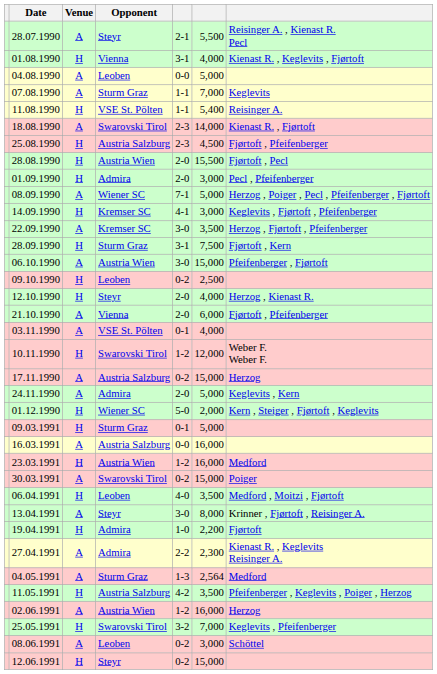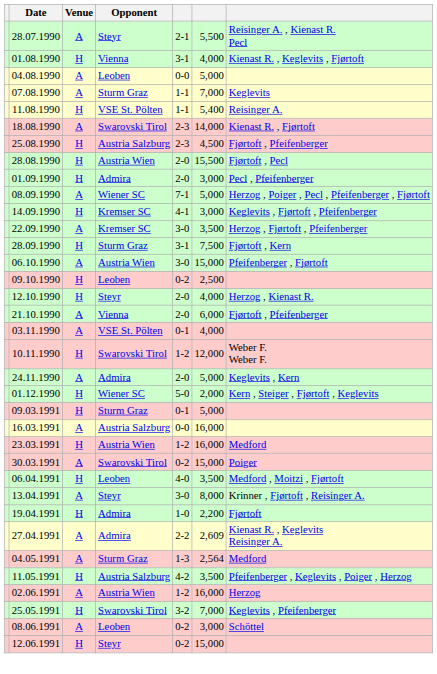 <table class="wikitable" Style="text-align: center">
 <tr>
 <th></th>
 <th>Date</th>
 <th>Venue</th>
 <th>Opponent</th>
 <th></th>
 <th></th>
 <th></th>
 </tr>
 <tr style="background:#cfc">
 <td></td>
 <td>28.07.1990</td>
 <td><a href='#'>A</a></td>
 <td align="left"><a href='#'>Steyr</a></td>
 <td>2-1</td>
 <td align="right">5,500</td>
 <td align="left"><a href='#'>Reisinger A.</a> , <a href='#'>Kienast R.</a>  <br> <a href='#'>Pecl</a> </td>
 </tr>
 <tr style="background:#cfc">
 <td></td>
 <td>01.08.1990</td>
 <td><a href='#'>H</a></td>
 <td align="left"><a href='#'>Vienna</a></td>
 <td>3-1</td>
 <td align="right">4,000</td>
 <td align="left"><a href='#'>Kienast R.</a> , <a href='#'>Keglevits</a> , <a href='#'>Fjørtoft</a> </td>
 </tr>
 <tr style="background:#ffc">
 <td></td>
 <td>04.08.1990</td>
 <td><a href='#'>A</a></td>
 <td align="left"><a href='#'>Leoben</a></td>
 <td>0-0</td>
 <td align="right">5,000</td>
 <td align="left"></td>
 </tr>
 <tr style="background:#ffc">
 <td></td>
 <td>07.08.1990</td>
 <td><a href='#'>A</a></td>
 <td align="left"><a href='#'>Sturm Graz</a></td>
 <td>1-1</td>
 <td align="right">7,000</td>
 <td align="left"><a href='#'>Keglevits</a> </td>
 </tr>
 <tr style="background:#ffc">
 <td></td>
 <td>11.08.1990</td>
 <td><a href='#'>H</a></td>
 <td align="left"><a href='#'>VSE St. Pölten</a></td>
 <td>1-1</td>
 <td align="right">5,400</td>
 <td align="left"><a href='#'>Reisinger A.</a> </td>
 </tr>
 <tr style="background:#fcc">
 <td></td>
 <td>18.08.1990</td>
 <td><a href='#'>A</a></td>
 <td align="left"><a href='#'>Swarovski Tirol</a></td>
 <td>2-3</td>
 <td align="right">14,000</td>
 <td align="left"><a href='#'>Kienast R.</a> , <a href='#'>Fjørtoft</a> </td>
 </tr>
 <tr style="background:#fcc">
 <td></td>
 <td>25.08.1990</td>
 <td><a href='#'>H</a></td>
 <td align="left"><a href='#'>Austria Salzburg</a></td>
 <td>2-3</td>
 <td align="right">4,500</td>
 <td align="left"><a href='#'>Fjørtoft</a> , <a href='#'>Pfeifenberger</a> </td>
 </tr>
 <tr style="background:#cfc">
 <td></td>
 <td>28.08.1990</td>
 <td><a href='#'>H</a></td>
 <td align="left"><a href='#'>Austria Wien</a></td>
 <td>2-0</td>
 <td align="right">15,500</td>
 <td align="left"><a href='#'>Fjørtoft</a> , <a href='#'>Pecl</a> </td>
 </tr>
 <tr style="background:#cfc">
 <td></td>
 <td>01.09.1990</td>
 <td><a href='#'>H</a></td>
 <td align="left"><a href='#'>Admira</a></td>
 <td>2-0</td>
 <td align="right">3,000</td>
 <td align="left"><a href='#'>Pecl</a> , <a href='#'>Pfeifenberger</a> </td>
 </tr>
 <tr style="background:#cfc">
 <td></td>
 <td>08.09.1990</td>
 <td><a href='#'>A</a></td>
 <td align="left"><a href='#'>Wiener SC</a></td>
 <td>7-1</td>
 <td align="right">5,000</td>
 <td align="left"><a href='#'>Herzog</a>  , <a href='#'>Poiger</a> , <a href='#'>Pecl</a> , <a href='#'>Pfeifenberger</a>  , <a href='#'>Fjørtoft</a> </td>
 </tr>
 <tr style="background:#cfc">
 <td></td>
 <td>14.09.1990</td>
 <td><a href='#'>H</a></td>
 <td align="left"><a href='#'>Kremser SC</a></td>
 <td>4-1</td>
 <td align="right">3,000</td>
 <td align="left"><a href='#'>Keglevits</a>  , <a href='#'>Fjørtoft</a> , <a href='#'>Pfeifenberger</a> </td>
 </tr>
 <tr style="background:#cfc">
 <td></td>
 <td>22.09.1990</td>
 <td><a href='#'>A</a></td>
 <td align="left"><a href='#'>Kremser SC</a></td>
 <td>3-0</td>
 <td align="right">3,500</td>
 <td align="left"><a href='#'>Herzog</a> , <a href='#'>Fjørtoft</a> , <a href='#'>Pfeifenberger</a> </td>
 </tr>
 <tr style="background:#cfc">
 <td></td>
 <td>28.09.1990</td>
 <td><a href='#'>H</a></td>
 <td align="left"><a href='#'>Sturm Graz</a></td>
 <td>3-1</td>
 <td align="right">7,500</td>
 <td align="left"><a href='#'>Fjørtoft</a>  , <a href='#'>Kern</a> </td>
 </tr>
 <tr style="background:#cfc">
 <td></td>
 <td>06.10.1990</td>
 <td><a href='#'>A</a></td>
 <td align="left"><a href='#'>Austria Wien</a></td>
 <td>3-0</td>
 <td align="right">15,000</td>
 <td align="left"><a href='#'>Pfeifenberger</a> , <a href='#'>Fjørtoft</a>  </td>
 </tr>
 <tr style="background:#fcc">
 <td></td>
 <td>09.10.1990</td>
 <td><a href='#'>H</a></td>
 <td align="left"><a href='#'>Leoben</a></td>
 <td>0-2</td>
 <td align="right">2,500</td>
 <td align="left"></td>
 </tr>
 <tr style="background:#cfc">
 <td></td>
 <td>12.10.1990</td>
 <td><a href='#'>H</a></td>
 <td align="left"><a href='#'>Steyr</a></td>
 <td>2-0</td>
 <td align="right">4,000</td>
 <td align="left"><a href='#'>Herzog</a> , <a href='#'>Kienast R.</a> </td>
 </tr>
 <tr style="background:#cfc">
 <td></td>
 <td>21.10.1990</td>
 <td><a href='#'>A</a></td>
 <td align="left"><a href='#'>Vienna</a></td>
 <td>2-0</td>
 <td align="right">6,000</td>
 <td align="left"><a href='#'>Fjørtoft</a> , <a href='#'>Pfeifenberger</a> </td>
 </tr>
 <tr style="background:#fcc">
 <td></td>
 <td>03.11.1990</td>
 <td><a href='#'>A</a></td>
 <td align="left"><a href='#'>VSE St. Pölten</a></td>
 <td>0-1</td>
 <td align="right">4,000</td>
 <td align="left"></td>
 </tr>
 <tr style="background:#fcc">
 <td></td>
 <td>10.11.1990</td>
 <td><a href='#'>H</a></td>
 <td align="left"><a href='#'>Swarovski Tirol</a></td>
 <td>1-2</td>
 <td align="right">12,000</td>
 <td align="left">Weber F.  <br> Weber F. </td>
 </tr>
-<tr style="background:#fcc">
-<td></td>
-<td>17.11.1990</td>
-<td><a href='#'>A</a></td>
-<td align="left"><a href='#'>Austria Salzburg</a></td>
-<td>0-2</td>
-<td align="right">15,000</td>
-<td align="left"><a href='#'>Herzog</a> </td>
-</tr>
 <tr style="background:#cfc">
 <td></td>
 <td>24.11.1990</td>
 <td><a href='#'>A</a></td>
 <td align="left"><a href='#'>Admira</a></td>
 <td>2-0</td>
 <td align="right">5,000</td>
 <td align="left"><a href='#'>Keglevits</a> , <a href='#'>Kern</a> </td>
 </tr>
 <tr style="background:#cfc">
 <td></td>
 <td>01.12.1990</td>
 <td><a href='#'>H</a></td>
 <td align="left"><a href='#'>Wiener SC</a></td>
 <td>5-0</td>
 <td align="right">2,000</td>
 <td align="left"><a href='#'>Kern</a> , <a href='#'>Steiger</a> , <a href='#'>Fjørtoft</a>  , <a href='#'>Keglevits</a> </td>
 </tr>
 <tr style="background:#fcc">
 <td></td>
 <td>09.03.1991</td>
 <td><a href='#'>H</a></td>
 <td align="left"><a href='#'>Sturm Graz</a></td>
 <td>0-1</td>
 <td align="right">5,000</td>
 <td align="left"></td>
 </tr>
 <tr style="background:#ffc">
 <td></td>
 <td>16.03.1991</td>
 <td><a href='#'>A</a></td>
 <td align="left"><a href='#'>Austria Salzburg</a></td>
 <td>0-0</td>
 <td align="right">16,000</td>
 <td align="left"></td>
 </tr>
 <tr style="background:#fcc">
 <td></td>
 <td>23.03.1991</td>
 <td><a href='#'>H</a></td>
 <td align="left"><a href='#'>Austria Wien</a></td>
 <td>1-2</td>
 <td align="right">16,000</td>
 <td align="left"><a href='#'>Medford</a> </td>
 </tr>
 <tr style="background:#fcc">
 <td></td>
 <td>30.03.1991</td>
 <td><a href='#'>A</a></td>
 <td align="left"><a href='#'>Swarovski Tirol</a></td>
 <td>0-2</td>
 <td align="right">15,000</td>
 <td align="left"><a href='#'>Poiger</a> </td>
 </tr>
 <tr style="background:#cfc">
 <td></td>
 <td>06.04.1991</td>
 <td><a href='#'>H</a></td>
 <td align="left"><a href='#'>Leoben</a></td>
 <td>4-0</td>
 <td align="right">3,500</td>
 <td align="left"><a href='#'>Medford</a>  , <a href='#'>Moitzi</a> , <a href='#'>Fjørtoft</a> </td>
 </tr>
 <tr style="background:#cfc">
 <td></td>
 <td>13.04.1991</td>
 <td><a href='#'>A</a></td>
 <td align="left"><a href='#'>Steyr</a></td>
 <td>3-0</td>
 <td align="right">8,000</td>
 <td align="left">Krinner , <a href='#'>Fjørtoft</a> , <a href='#'>Reisinger A.</a> </td>
 </tr>
 <tr style="background:#cfc">
 <td></td>
 <td>19.04.1991</td>
 <td><a href='#'>H</a></td>
 <td align="left"><a href='#'>Admira</a></td>
 <td>1-0</td>
 <td align="right">2,200</td>
 <td align="left"><a href='#'>Fjørtoft</a> </td>
 </tr>
 <tr style="background:#ffc">
 <td></td>
 <td>27.04.1991</td>
 <td><a href='#'>A</a></td>
 <td align="left"><a href='#'>Admira</a></td>
 <td>2-2</td>
-<td align="right">2,300</td>
+<td align="right">2,609</td>
 <td align="left"><a href='#'>Kienast R.</a> , <a href='#'>Keglevits</a>  <br> <a href='#'>Reisinger A.</a> </td>
 </tr>
 <tr style="background:#fcc">
 <td></td>
 <td>04.05.1991</td>
 <td><a href='#'>A</a></td>
 <td align="left"><a href='#'>Sturm Graz</a></td>
 <td>1-3</td>
 <td align="right">2,564</td>
 <td align="left"><a href='#'>Medford</a> </td>
 </tr>
 <tr style="background:#cfc">
 <td></td>
 <td>11.05.1991</td>
 <td><a href='#'>H</a></td>
 <td align="left"><a href='#'>Austria Salzburg</a></td>
 <td>4-2</td>
 <td align="right">3,500</td>
 <td align="left"><a href='#'>Pfeifenberger</a> , <a href='#'>Keglevits</a> , <a href='#'>Poiger</a> , <a href='#'>Herzog</a> </td>
 </tr>
 <tr style="background:#fcc">
 <td></td>
 <td>02.06.1991</td>
 <td><a href='#'>A</a></td>
 <td align="left"><a href='#'>Austria Wien</a></td>
 <td>1-2</td>
 <td align="right">16,000</td>
 <td align="left"><a href='#'>Herzog</a> </td>
 </tr>
 <tr style="background:#cfc">
 <td></td>
 <td>25.05.1991</td>
 <td><a href='#'>H</a></td>
 <td align="left"><a href='#'>Swarovski Tirol</a></td>
 <td>3-2</td>
 <td align="right">7,000</td>
 <td align="left"><a href='#'>Keglevits</a>  , <a href='#'>Pfeifenberger</a> </td>
 </tr>
 <tr style="background:#fcc">
 <td></td>
 <td>08.06.1991</td>
 <td><a href='#'>A</a></td>
 <td align="left"><a href='#'>Leoben</a></td>
 <td>0-2</td>
 <td align="right">3,000</td>
 <td align="left"><a href='#'>Schöttel</a> </td>
 </tr>
 <tr style="background:#fcc">
 <td></td>
 <td>12.06.1991</td>
 <td><a href='#'>H</a></td>
 <td align="left"><a href='#'>Steyr</a></td>
 <td>0-2</td>
 <td align="right">15,000</td>
 <td align="left"></td>
 </tr>
 </table>
